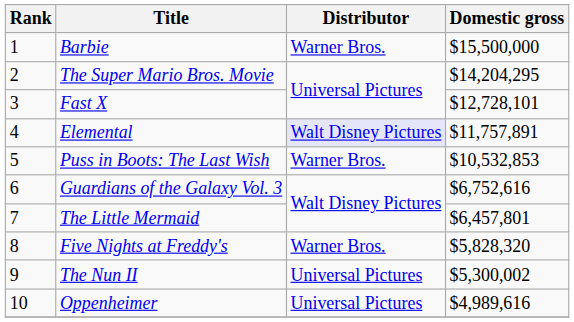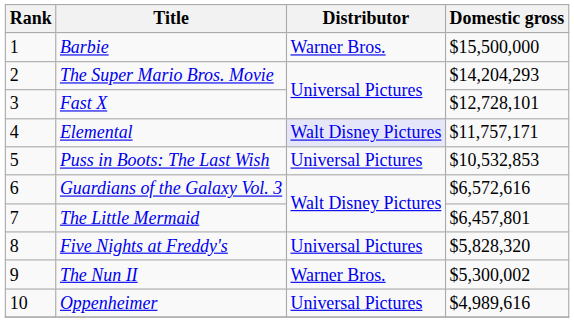 <table class="wikitable sortable" style="margin:auto; margin:auto;">
 <tr>
 <th>Rank</th>
 <th>Title</th>
 <th>Distributor</th>
 <th>Domestic gross</th>
 </tr>
 <tr>
 <td>1</td>
 <td><em><a href='#'>Barbie</a></em></td>
 <td><a href='#'>Warner Bros.</a></td>
 <td>$15,500,000</td>
 </tr>
 <tr>
 <td>2</td>
 <td><em><a href='#'>The Super Mario Bros. Movie</a></em></td>
 <td rowspan="2"><a href='#'>Universal Pictures</a></td>
-<td>$14,204,295</td>
+<td>$14,204,293</td>
 </tr>
 <tr>
 <td>3</td>
 <td><em><a href='#'>Fast X</a></em></td>
 <td>$12,728,101</td>
 </tr>
 <tr>
 <td>4</td>
 <td><em><a href='#'>Elemental</a></em></td>
 <td style="background: lavender;"><a href='#'>Walt Disney Pictures</a></td>
-<td>$11,757,891</td>
+<td>$11,757,171</td>
 </tr>
 <tr>
 <td>5</td>
 <td><em><a href='#'>Puss in Boots: The Last Wish</a></em></td>
-<td><a href='#'>Warner Bros.</a></td>
+<td><a href='#'>Universal Pictures</a></td>
 <td>$10,532,853</td>
 </tr>
 <tr>
 <td>6</td>
 <td><em><a href='#'>Guardians of the Galaxy Vol. 3</a></em></td>
 <td rowspan="2"><a href='#'>Walt Disney Pictures</a></td>
-<td>$6,752,616</td>
+<td>$6,572,616</td>
 </tr>
 <tr>
 <td>7</td>
 <td><em><a href='#'>The Little Mermaid</a></em></td>
 <td>$6,457,801</td>
 </tr>
 <tr>
 <td>8</td>
 <td><em><a href='#'>Five Nights at Freddy's</a></em></td>
-<td><a href='#'>Warner Bros.</a></td>
+<td><a href='#'>Universal Pictures</a></td>
 <td>$5,828,320</td>
 </tr>
 <tr>
 <td>9</td>
 <td><em><a href='#'>The Nun II</a></em></td>
-<td><a href='#'>Universal Pictures</a></td>
+<td><a href='#'>Warner Bros.</a></td>
 <td>$5,300,002</td>
 </tr>
 <tr>
 <td>10</td>
 <td><em><a href='#'>Oppenheimer</a></em></td>
 <td><a href='#'>Universal Pictures</a></td>
 <td>$4,989,616</td>
 </tr>
 <tr>
 </tr>
 </table>
